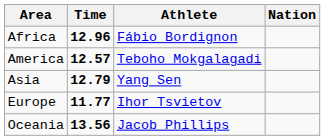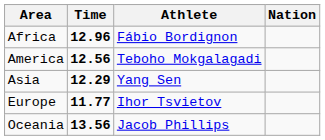 <table class="wikitable">
 <tr>
 <th>Area</th>
 <th>Time</th>
 <th>Athlete</th>
 <th>Nation</th>
 </tr>
 <tr>
 <td>Africa</td>
 <td><strong>12.96</strong></td>
 <td><a href='#'>Fábio Bordignon</a></td>
 <td></td>
 </tr>
 <tr>
 <td>America</td>
-<td><strong>12.57</strong></td>
+<td><strong>12.56</strong></td>
 <td><a href='#'>Teboho Mokgalagadi</a></td>
 <td></td>
 </tr>
 <tr>
 <td>Asia</td>
-<td><strong>12.79</strong></td>
+<td><strong>12.29</strong></td>
 <td><a href='#'>Yang Sen</a></td>
 <td></td>
 </tr>
 <tr>
 <td>Europe</td>
 <td><strong>11.77</strong> </td>
 <td><a href='#'>Ihor Tsvietov</a></td>
 <td></td>
 </tr>
 <tr>
 <td>Oceania</td>
 <td><strong>13.56</strong></td>
 <td><a href='#'>Jacob Phillips</a></td>
 <td></td>
 </tr>
 </table>
